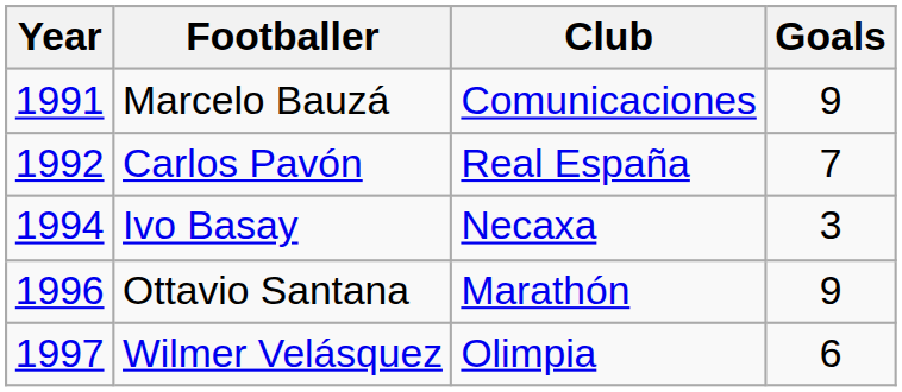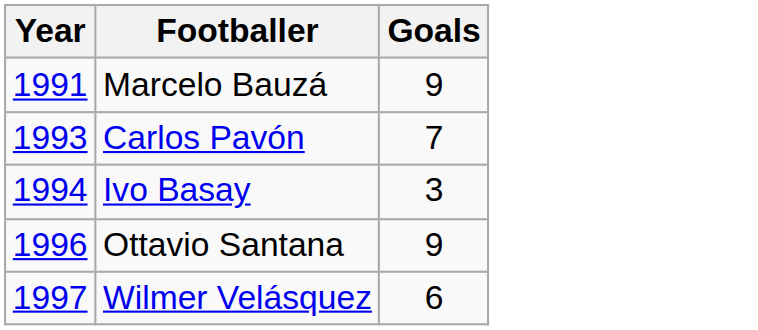 <table class="wikitable">
 <tr>
 <th>Year</th>
 <th>Footballer</th>
-<th>Club</th>
 <th>Goals</th>
 </tr>
 <tr>
 <td align=center><a href='#'>1991</a></td>
 <td> Marcelo Bauzá</td>
-<td> <a href='#'>Comunicaciones</a></td>
 <td align=center>9</td>
 </tr>
 <tr>
-<td align=center><a href='#'>1992</a></td>
+<td align=center><a href='#'>1993</a></td>
 <td> <a href='#'>Carlos Pavón</a></td>
-<td> <a href='#'>Real España</a></td>
 <td align=center>7</td>
 </tr>
 <tr>
 <td align=center><a href='#'>1994</a></td>
 <td> <a href='#'>Ivo Basay</a></td>
-<td> <a href='#'>Necaxa</a></td>
 <td align=center>3</td>
 </tr>
 <tr>
 <td align=center><a href='#'>1996</a></td>
 <td> Ottavio Santana</td>
-<td> <a href='#'>Marathón</a></td>
 <td align=center>9</td>
 </tr>
 <tr>
 <td align=center><a href='#'>1997</a></td>
 <td> <a href='#'>Wilmer Velásquez</a></td>
-<td> <a href='#'>Olimpia</a></td>
 <td align=center>6</td>
 </tr>
 </table>
